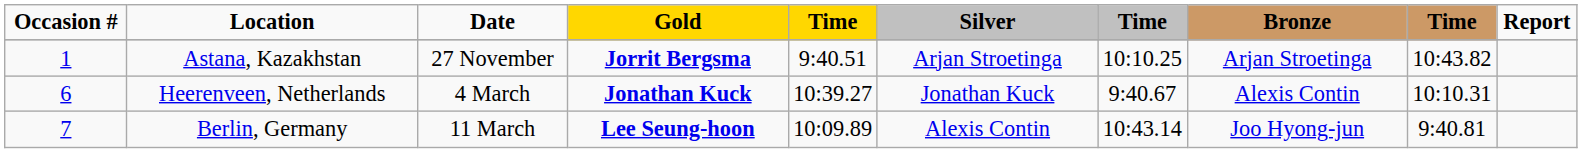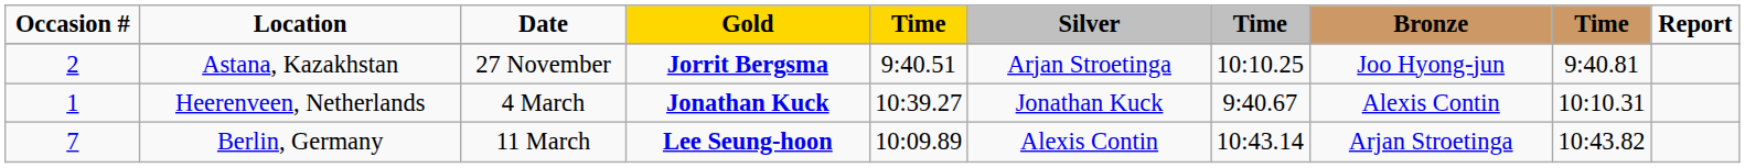 <table class="wikitable">
 <tr>
 <td width="80" align="center"><strong>Occasion #</strong></td>
 <td width="200" align="center"><strong>Location</strong></td>
 <td width="100" align="center"><strong>Date</strong></td>
 <td width="150" bgcolor="gold" align="center"><strong>Gold</strong></td>
 <td width="50" bgcolor="gold" align="center"><strong>Time</strong></td>
 <td width="150" bgcolor="silver" align="center"><strong>Silver</strong></td>
 <td width="50" bgcolor="silver" align="center"><strong>Time</strong></td>
 <td width="150" bgcolor="#CC9966" align="center"><strong>Bronze</strong></td>
 <td width="50" bgcolor="#CC9966" align="center"><strong>Time</strong></td>
 <td width="50" align="center"><strong>Report</strong></td>
 </tr>
 <tr bgcolor="#cccccc">
 </tr>
 <tr>
-<td align="center"><a href='#'>1</a></td>
+<td align="center"><a href='#'>2</a></td>
 <td align="center"><a href='#'>Astana</a>, Kazakhstan</td>
 <td align="center">27 November</td>
 <td align="center"><strong><a href='#'>Jorrit Bergsma</a></strong><br><small></small></td>
 <td align="center">9:40.51</td>
 <td align="center"><a href='#'>Arjan Stroetinga</a><br><small></small></td>
 <td align="center">10:10.25</td>
-<td align="center"><a href='#'>Arjan Stroetinga</a><br><small></small></td>
-<td align="center">10:43.82</td>
+<td align="center"><a href='#'>Joo Hyong-jun</a><br><small></small></td>
+<td align="center">9:40.81</td>
 <td align="center"></td>
 </tr>
 <tr>
-<td align="center"><a href='#'>6</a></td>
+<td align="center"><a href='#'>1</a></td>
 <td align="center"><a href='#'>Heerenveen</a>, Netherlands</td>
 <td align="center">4 March</td>
 <td align="center"><strong><a href='#'>Jonathan Kuck</a></strong><br><small></small></td>
 <td align="center">10:39.27</td>
 <td align="center"><a href='#'>Jonathan Kuck</a><br><small></small></td>
 <td align="center">9:40.67</td>
 <td align="center"><a href='#'>Alexis Contin</a><br><small></small></td>
 <td align="center">10:10.31</td>
 <td align="center"></td>
 </tr>
 <tr>
 <td align="center"><a href='#'>7</a></td>
 <td align="center"><a href='#'>Berlin</a>, Germany</td>
 <td align="center">11 March</td>
 <td align="center"><strong><a href='#'>Lee Seung-hoon</a></strong><br><small></small></td>
 <td align="center">10:09.89</td>
 <td align="center"><a href='#'>Alexis Contin</a><br><small></small></td>
 <td align="center">10:43.14</td>
-<td align="center"><a href='#'>Joo Hyong-jun</a><br><small></small></td>
-<td align="center">9:40.81</td>
+<td align="center"><a href='#'>Arjan Stroetinga</a><br><small></small></td>
+<td align="center">10:43.82</td>
 <td align="center"></td>
 </tr>
 </table>
